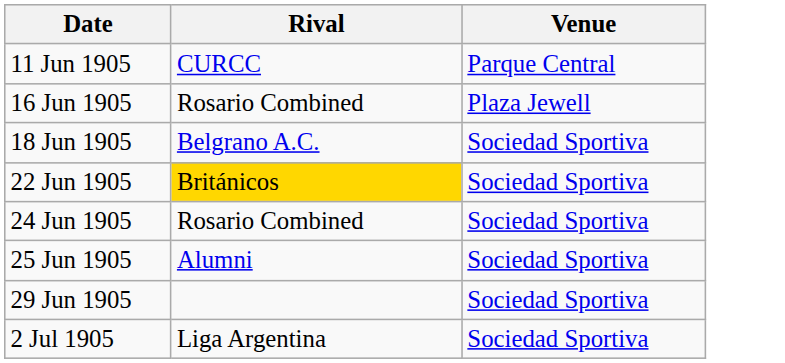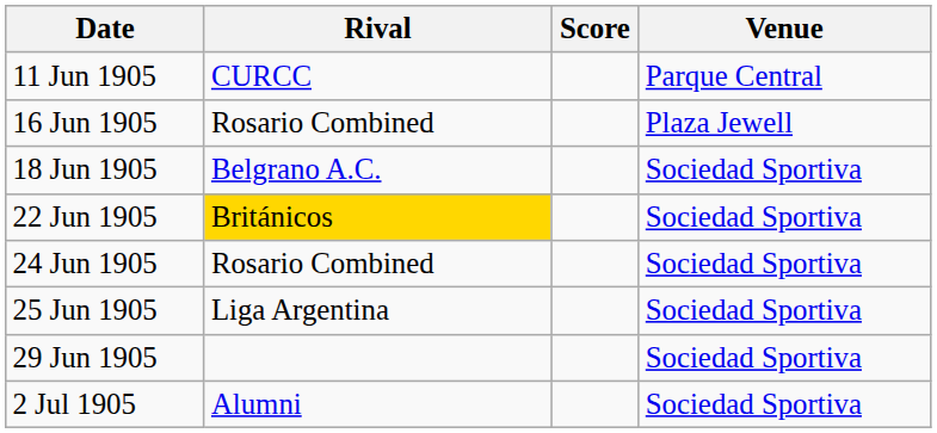 <table class="wikitable sortable">
 <tr>
 <th width=100px>Date</th>
 <th width=180px>Rival</th>
+<th width=40px>Score</th>
 <th width=150px>Venue</th>
 </tr>
 <tr>
 <td>11 Jun 1905</td>
 <td> <a href='#'>CURCC</a></td>
+<td></td>
 <td><a href='#'>Parque Central</a></td>
 </tr>
 <tr>
 <td>16 Jun 1905</td>
 <td> Rosario Combined </td>
+<td></td>
 <td><a href='#'>Plaza Jewell</a></td>
 </tr>
 <tr>
 <td>18 Jun 1905</td>
 <td> <a href='#'>Belgrano A.C.</a></td>
+<td></td>
 <td><a href='#'>Sociedad Sportiva</a></td>
 </tr>
 <tr>
 <td>22 Jun 1905</td>
 <td style="background: gold;"> Británicos</td>
+<td></td>
 <td><a href='#'>Sociedad Sportiva</a></td>
 </tr>
 <tr>
 <td>24 Jun 1905</td>
 <td> Rosario Combined </td>
+<td></td>
 <td><a href='#'>Sociedad Sportiva</a></td>
 </tr>
 <tr>
 <td>25 Jun 1905</td>
-<td> <a href='#'>Alumni</a></td>
+<td> Liga Argentina</td>
+<td></td>
 <td><a href='#'>Sociedad Sportiva</a></td>
 </tr>
 <tr>
 <td>29 Jun 1905</td>
 <td> </td>
+<td></td>
 <td><a href='#'>Sociedad Sportiva</a></td>
 </tr>
 <tr>
 <td>2 Jul 1905</td>
-<td> Liga Argentina</td>
+<td> <a href='#'>Alumni</a></td>
+<td></td>
 <td><a href='#'>Sociedad Sportiva</a></td>
 </tr>
 </table>
